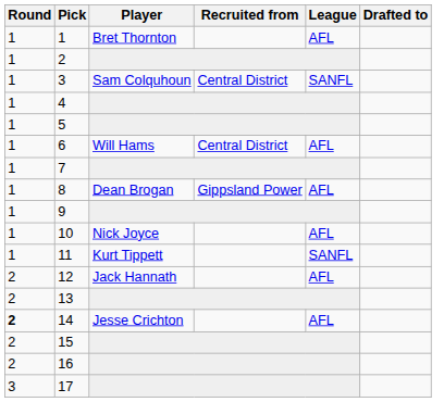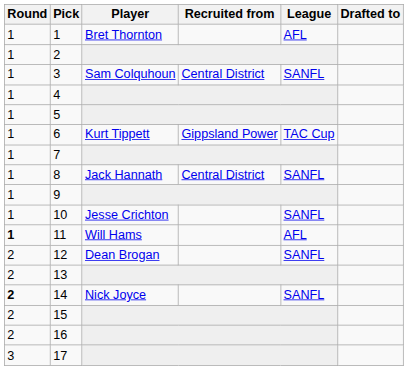 <table class="wikitable sortable">
 <tr>
 <th>Round</th>
 <th>Pick</th>
 <th>Player</th>
 <th>Recruited from</th>
 <th>League</th>
 <th>Drafted to</th>
 </tr>
 <tr>
 <td>1</td>
 <td>1</td>
 <td><a href='#'>Bret Thornton</a></td>
 <td></td>
 <td><a href='#'>AFL</a></td>
 <td></td>
 </tr>
 <tr>
 <td>1</td>
 <td>2</td>
 <td colspan="3" style="text-align:center; background:#efefef;"><em></em></td>
 <td></td>
 </tr>
 <tr>
 <td>1</td>
 <td>3</td>
 <td><a href='#'>Sam Colquhoun</a></td>
 <td><a href='#'>Central District</a></td>
 <td><a href='#'>SANFL</a></td>
 <td></td>
 </tr>
 <tr>
 <td>1</td>
 <td>4</td>
 <td colspan="3" style="text-align:center; background:#efefef;"><em></em></td>
 <td></td>
 </tr>
 <tr>
 <td>1</td>
 <td>5</td>
 <td colspan="3" style="text-align:center; background:#efefef;"><em></em></td>
 <td></td>
 </tr>
 <tr>
 <td>1</td>
 <td>6</td>
-<td><a href='#'>Will Hams</a></td>
-<td><a href='#'>Central District</a></td>
-<td><a href='#'>AFL</a></td>
+<td><a href='#'>Kurt Tippett</a></td>
+<td><a href='#'>Gippsland Power</a></td>
+<td><a href='#'>TAC Cup</a></td>
 <td></td>
 </tr>
 <tr>
 <td>1</td>
 <td>7</td>
 <td colspan="3" style="text-align:center; background:#efefef;"><em></em></td>
 <td></td>
 </tr>
 <tr>
 <td>1</td>
 <td>8</td>
-<td><a href='#'>Dean Brogan</a></td>
-<td><a href='#'>Gippsland Power</a></td>
-<td><a href='#'>AFL</a></td>
+<td><a href='#'>Jack Hannath</a></td>
+<td><a href='#'>Central District</a></td>
+<td><a href='#'>SANFL</a></td>
 <td></td>
 </tr>
 <tr>
 <td>1</td>
 <td>9</td>
 <td colspan="3" style="text-align:center; background:#efefef;"><em></em></td>
 <td></td>
 </tr>
 <tr>
 <td>1</td>
 <td>10</td>
-<td><a href='#'>Nick Joyce</a></td>
+<td><a href='#'>Jesse Crichton</a></td>
+<td></td>
+<td><a href='#'>SANFL</a></td>
+<td></td>
+</tr>
+<tr>
+<td><strong>1</strong></td>
+<td>11</td>
+<td><a href='#'>Will Hams</a></td>
 <td></td>
 <td><a href='#'>AFL</a></td>
 <td></td>
 </tr>
 <tr>
-<td>1</td>
-<td>11</td>
-<td><a href='#'>Kurt Tippett</a></td>
+<td>2</td>
+<td>12</td>
+<td><a href='#'>Dean Brogan</a></td>
 <td></td>
 <td><a href='#'>SANFL</a></td>
-<td></td>
-</tr>
-<tr>
-<td>2</td>
-<td>12</td>
-<td><a href='#'>Jack Hannath</a></td>
-<td></td>
-<td><a href='#'>AFL</a></td>
 <td></td>
 </tr>
 <tr>
 <td>2</td>
 <td>13</td>
 <td colspan="3" style="text-align:center; background:#efefef;"><em></em></td>
 <td></td>
 </tr>
 <tr>
 <td><strong>2</strong></td>
 <td>14</td>
-<td><a href='#'>Jesse Crichton</a></td>
+<td><a href='#'>Nick Joyce</a></td>
 <td></td>
-<td><a href='#'>AFL</a></td>
+<td><a href='#'>SANFL</a></td>
 <td></td>
 </tr>
 <tr>
 <td>2</td>
 <td>15</td>
 <td colspan="3" style="text-align:center; background:#efefef;"><em></em></td>
 <td></td>
 </tr>
 <tr>
 <td>2</td>
 <td>16</td>
 <td colspan="3" style="text-align:center; background:#efefef;"><em></em></td>
 <td></td>
 </tr>
 <tr>
 <td>3</td>
 <td>17</td>
 <td colspan="3" style="text-align:center; background:#efefef;"><em></em></td>
 <td></td>
 </tr>
 </table>
